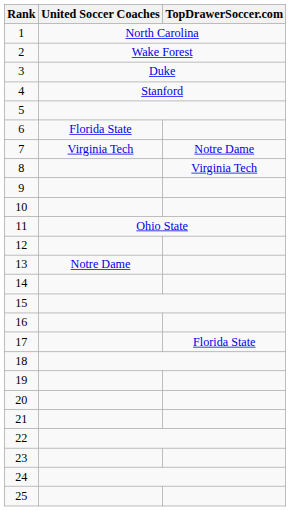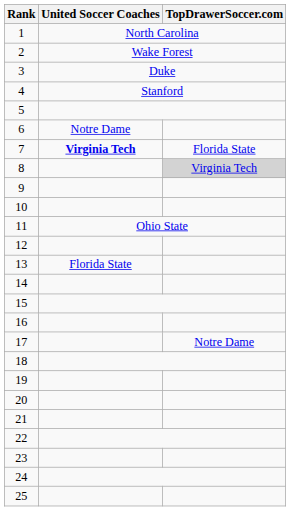 <table class="wikitable" style="text-align: center;">
 <tr>
 <th>Rank</th>
 <th>United Soccer Coaches<br></th>
 <th>TopDrawerSoccer.com</th>
 </tr>
 <tr>
 <td>1</td>
 <td colspan=2><a href='#'>North Carolina</a></td>
 </tr>
 <tr>
 <td>2</td>
 <td colspan=2><a href='#'>Wake Forest</a></td>
 </tr>
 <tr>
 <td>3</td>
 <td colspan=2><a href='#'>Duke</a></td>
 </tr>
 <tr>
 <td>4</td>
 <td colspan=2><a href='#'>Stanford</a></td>
 </tr>
 <tr>
 <td>5</td>
 <td colspan=2></td>
 </tr>
 <tr>
 <td>6</td>
-<td><a href='#'>Florida State</a></td>
+<td><a href='#'>Notre Dame</a></td>
 <td></td>
 </tr>
 <tr>
 <td>7</td>
-<td><a href='#'>Virginia Tech</a></td>
-<td><a href='#'>Notre Dame</a></td>
+<td><strong><a href='#'>Virginia Tech</a></strong></td>
+<td><a href='#'>Florida State</a></td>
 </tr>
 <tr>
 <td>8</td>
 <td></td>
-<td><a href='#'>Virginia Tech</a></td>
+<td style="background: lightgrey;"><a href='#'>Virginia Tech</a></td>
 </tr>
 <tr>
 <td>9</td>
 <td></td>
 <td></td>
 </tr>
 <tr>
 <td>10</td>
 <td></td>
 <td></td>
 </tr>
 <tr>
 <td>11</td>
 <td colspan=2><a href='#'>Ohio State</a></td>
 </tr>
 <tr>
 <td>12</td>
 <td></td>
 <td></td>
 </tr>
 <tr>
 <td>13</td>
-<td><a href='#'>Notre Dame</a></td>
+<td><a href='#'>Florida State</a></td>
 <td></td>
 </tr>
 <tr>
 <td>14</td>
 <td></td>
 <td></td>
 </tr>
 <tr>
 <td>15</td>
 <td colspan=2></td>
 </tr>
 <tr>
 <td>16</td>
 <td></td>
 <td></td>
 </tr>
 <tr>
 <td>17</td>
 <td></td>
-<td><a href='#'>Florida State</a></td>
+<td><a href='#'>Notre Dame</a></td>
 </tr>
 <tr>
 <td>18</td>
 <td colspan=2></td>
 </tr>
 <tr>
 <td>19</td>
 <td></td>
 <td></td>
 </tr>
 <tr>
 <td>20</td>
 <td></td>
 <td></td>
 </tr>
 <tr>
 <td>21</td>
 <td></td>
 <td></td>
 </tr>
 <tr>
 <td>22</td>
 <td colspan=2></td>
 </tr>
 <tr>
 <td>23</td>
 <td></td>
 <td></td>
 </tr>
 <tr>
 <td>24</td>
 <td colspan=2></td>
 </tr>
 <tr>
 <td>25</td>
 <td></td>
 <td></td>
 </tr>
 </table>
